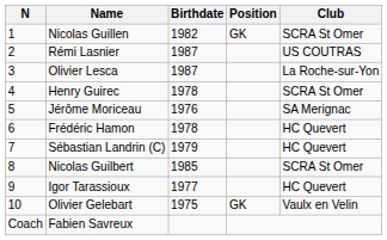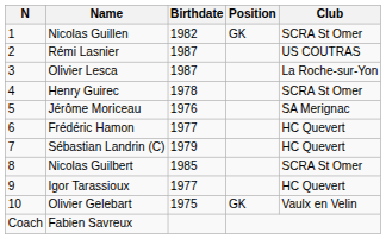 <table class="wikitable">
 <tr>
 <th>N</th>
 <th>Name</th>
 <th>Birthdate</th>
 <th>Position</th>
 <th>Club</th>
 </tr>
 <tr>
 <td>1</td>
 <td>Nicolas Guillen</td>
 <td>1982</td>
 <td>GK</td>
 <td>SCRA St Omer</td>
 </tr>
 <tr>
 <td>2</td>
 <td>Rémi Lasnier</td>
 <td>1987</td>
 <td></td>
 <td>US COUTRAS</td>
 </tr>
 <tr>
 <td>3</td>
 <td>Olivier Lesca</td>
 <td>1987</td>
 <td></td>
 <td>La Roche-sur-Yon</td>
 </tr>
 <tr>
 <td>4</td>
 <td>Henry Guirec</td>
 <td>1978</td>
 <td></td>
 <td>SCRA St Omer</td>
 </tr>
 <tr>
 <td>5</td>
 <td>Jérôme Moriceau</td>
 <td>1976</td>
 <td></td>
 <td>SA Merignac</td>
 </tr>
 <tr>
 <td>6</td>
 <td>Frédéric Hamon</td>
-<td>1978</td>
+<td>1977</td>
 <td></td>
 <td>HC Quevert</td>
 </tr>
 <tr>
 <td>7</td>
 <td>Sébastian Landrin (C)</td>
 <td>1979</td>
 <td></td>
 <td>HC Quevert</td>
 </tr>
 <tr>
 <td>8</td>
 <td>Nicolas Guilbert</td>
 <td>1985</td>
 <td></td>
 <td>SCRA St Omer</td>
 </tr>
 <tr>
 <td>9</td>
 <td>Igor Tarassioux</td>
 <td>1977</td>
 <td></td>
 <td>HC Quevert</td>
 </tr>
 <tr>
 <td>10</td>
 <td>Olivier Gelebart</td>
 <td>1975</td>
 <td>GK</td>
 <td>Vaulx en Velin</td>
 </tr>
 <tr>
 <td>Coach</td>
 <td>Fabien Savreux</td>
 <td></td>
 </tr>
 </table>
